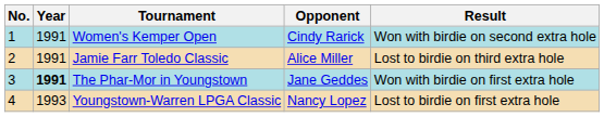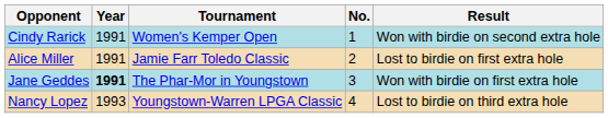 <table class="wikitable" style="font-size:95%;">
 <tr>
-<th>No.</th>
+<th>Opponent</th>
 <th>Year</th>
 <th>Tournament</th>
-<th>Opponent</th>
+<th>No.</th>
 <th>Result</th>
 </tr>
 <tr style="background:#B0E0E6;">
-<td>1</td>
+<td> <a href='#'>Cindy Rarick</a></td>
 <td>1991</td>
 <td><a href='#'>Women's Kemper Open</a></td>
-<td> <a href='#'>Cindy Rarick</a></td>
+<td>1</td>
 <td>Won with birdie on second extra hole</td>
 </tr>
 <tr style="background:#F5DEB3;">
-<td>2</td>
+<td> <a href='#'>Alice Miller</a></td>
 <td>1991</td>
 <td><a href='#'>Jamie Farr Toledo Classic</a></td>
-<td> <a href='#'>Alice Miller</a></td>
-<td>Lost to birdie on third extra hole</td>
+<td>2</td>
+<td>Lost to birdie on first extra hole</td>
 </tr>
 <tr style="background:#B0E0E6;">
-<td>3</td>
+<td> <a href='#'>Jane Geddes</a></td>
 <td><strong>1991</strong></td>
 <td><a href='#'>The Phar-Mor in Youngstown</a></td>
-<td> <a href='#'>Jane Geddes</a></td>
+<td>3</td>
 <td>Won with birdie on first extra hole</td>
 </tr>
 <tr style="background:#F5DEB3;">
-<td>4</td>
+<td> <a href='#'>Nancy Lopez</a></td>
 <td>1993</td>
 <td><a href='#'>Youngstown-Warren LPGA Classic</a></td>
-<td> <a href='#'>Nancy Lopez</a></td>
-<td>Lost to birdie on first extra hole</td>
+<td>4</td>
+<td>Lost to birdie on third extra hole</td>
 </tr>
 </table>
